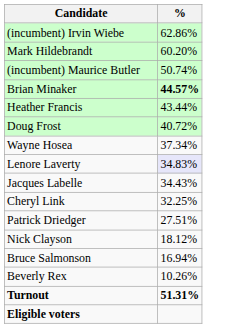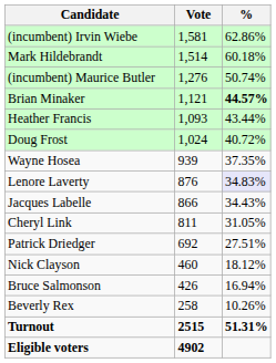 <table class="wikitable">
 <tr>
 <th bgcolor="#DDDDFF" width="200px">Candidate</th>
+<th bgcolor="#DDDDFF" width="50px">Vote</th>
 <th bgcolor="#DDDDFF" width="50px">%</th>
 </tr>
 <tr style="text-align:left; background:#cfc;">
 <td>(incumbent) Irvin Wiebe</td>
+<td>1,581</td>
 <td>62.86%</td>
 </tr>
 <tr style="text-align:left; background:#cfc;">
 <td>Mark Hildebrandt</td>
-<td>60.20%</td>
+<td>1,514</td>
+<td>60.18%</td>
 </tr>
 <tr style="text-align:left; background:#cfc;">
 <td>(incumbent) Maurice Butler</td>
+<td>1,276</td>
 <td>50.74%</td>
 </tr>
 <tr style="text-align:left; background:#cfc;">
 <td>Brian Minaker</td>
+<td>1,121</td>
 <td><strong>44.57%</strong></td>
 </tr>
 <tr style="text-align:left; background:#cfc;">
 <td>Heather Francis</td>
+<td>1,093</td>
 <td>43.44%</td>
 </tr>
 <tr style="text-align:left; background:#cfc;">
 <td>Doug Frost</td>
+<td>1,024</td>
 <td>40.72%</td>
 </tr>
 <tr>
 <td>Wayne Hosea</td>
-<td>37.34%</td>
+<td>939</td>
+<td>37.35%</td>
 </tr>
 <tr>
 <td>Lenore Laverty</td>
+<td>876</td>
 <td style="background: lavender;">34.83%</td>
 </tr>
 <tr>
 <td>Jacques Labelle</td>
+<td>866</td>
 <td>34.43%</td>
 </tr>
 <tr>
 <td>Cheryl Link</td>
-<td>32.25%</td>
+<td>811</td>
+<td>31.05%</td>
 </tr>
 <tr>
 <td>Patrick Driedger</td>
+<td>692</td>
 <td>27.51%</td>
 </tr>
 <tr>
 <td>Nick Clayson</td>
+<td>460</td>
 <td>18.12%</td>
 </tr>
 <tr>
 <td>Bruce Salmonson</td>
+<td>426</td>
 <td>16.94%</td>
 </tr>
 <tr>
 <td>Beverly Rex</td>
+<td>258</td>
 <td>10.26%</td>
 </tr>
 <tr>
 <td><strong>Turnout</strong></td>
+<td><strong>2515</strong></td>
 <td><strong>51.31%</strong></td>
 </tr>
 <tr>
 <td><strong>Eligible voters</strong></td>
+<td><strong>4902</strong></td>
 <td></td>
 </tr>
 </table>
